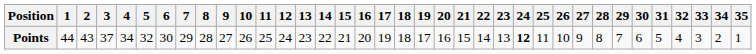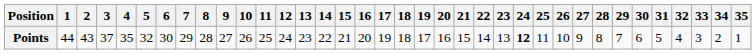 <table class="wikitable" style="font-size: 85%">
 <tr valign="top">
 <th>Position</th>
 <th>1</th>
 <th>2</th>
 <th>3</th>
 <th>4</th>
 <th>5</th>
 <th>6</th>
 <th>7</th>
 <th>8</th>
 <th>9</th>
 <th>10</th>
 <th>11</th>
 <th>12</th>
 <th>13</th>
 <th>14</th>
 <th>15</th>
 <th>16</th>
 <th>17</th>
 <th>18</th>
 <th>19</th>
 <th>20</th>
 <th>21</th>
 <th>22</th>
 <th>23</th>
 <th>24</th>
 <th>25</th>
 <th>26</th>
 <th>27</th>
 <th>28</th>
 <th>29</th>
 <th>30</th>
 <th>31</th>
 <th>32</th>
 <th>33</th>
 <th>34</th>
 <th>35</th>
 </tr>
 <tr>
 <th>Points</th>
 <td>44</td>
 <td>43</td>
 <td>37</td>
-<td>34</td>
+<td>35</td>
 <td>32</td>
 <td>30</td>
 <td>29</td>
 <td>28</td>
 <td>27</td>
 <td>26</td>
 <td>25</td>
 <td>24</td>
 <td>23</td>
 <td>22</td>
 <td>21</td>
 <td>20</td>
 <td>19</td>
 <td>18</td>
 <td>17</td>
 <td>16</td>
 <td>15</td>
 <td>14</td>
 <td>13</td>
 <td><strong>12</strong></td>
 <td>11</td>
 <td>10</td>
 <td>9</td>
 <td>8</td>
 <td>7</td>
 <td>6</td>
 <td>5</td>
 <td>4</td>
 <td>3</td>
 <td>2</td>
 <td>1</td>
 </tr>
 </table>
